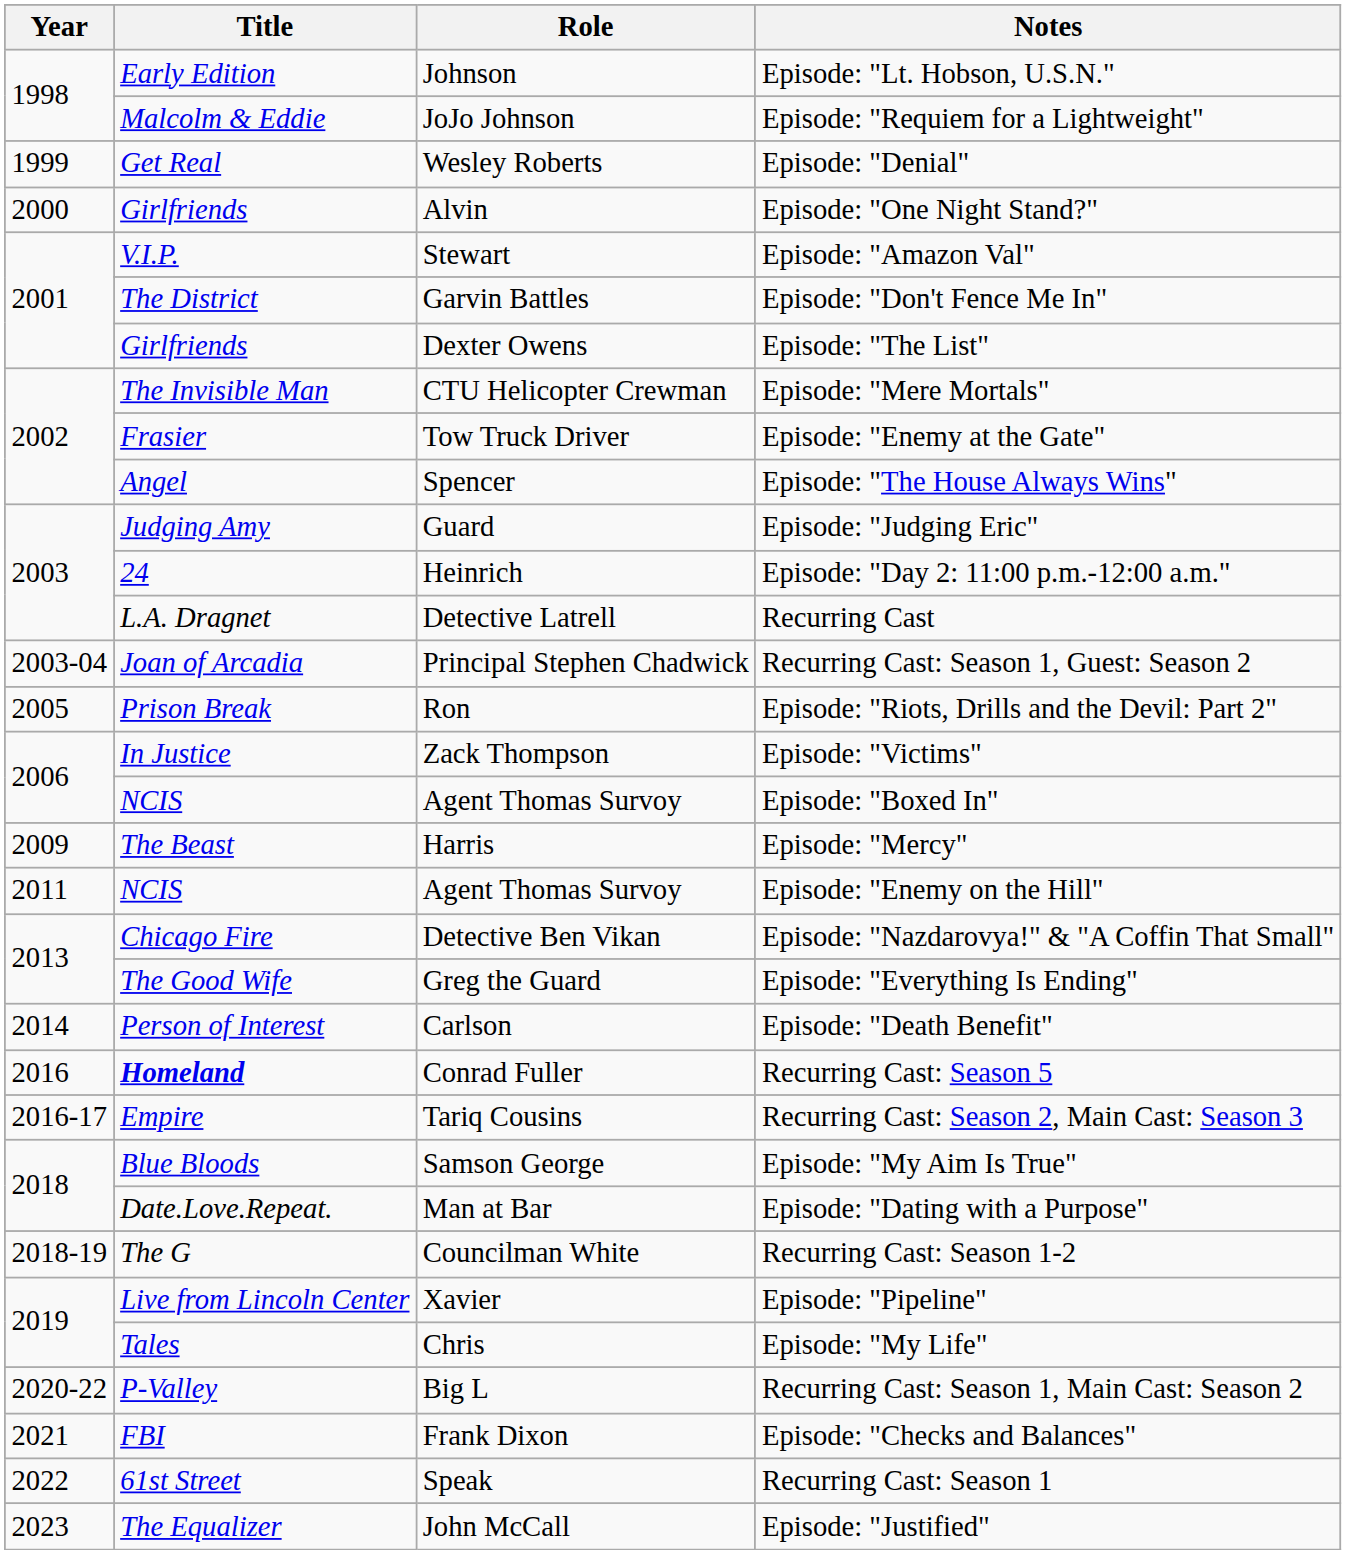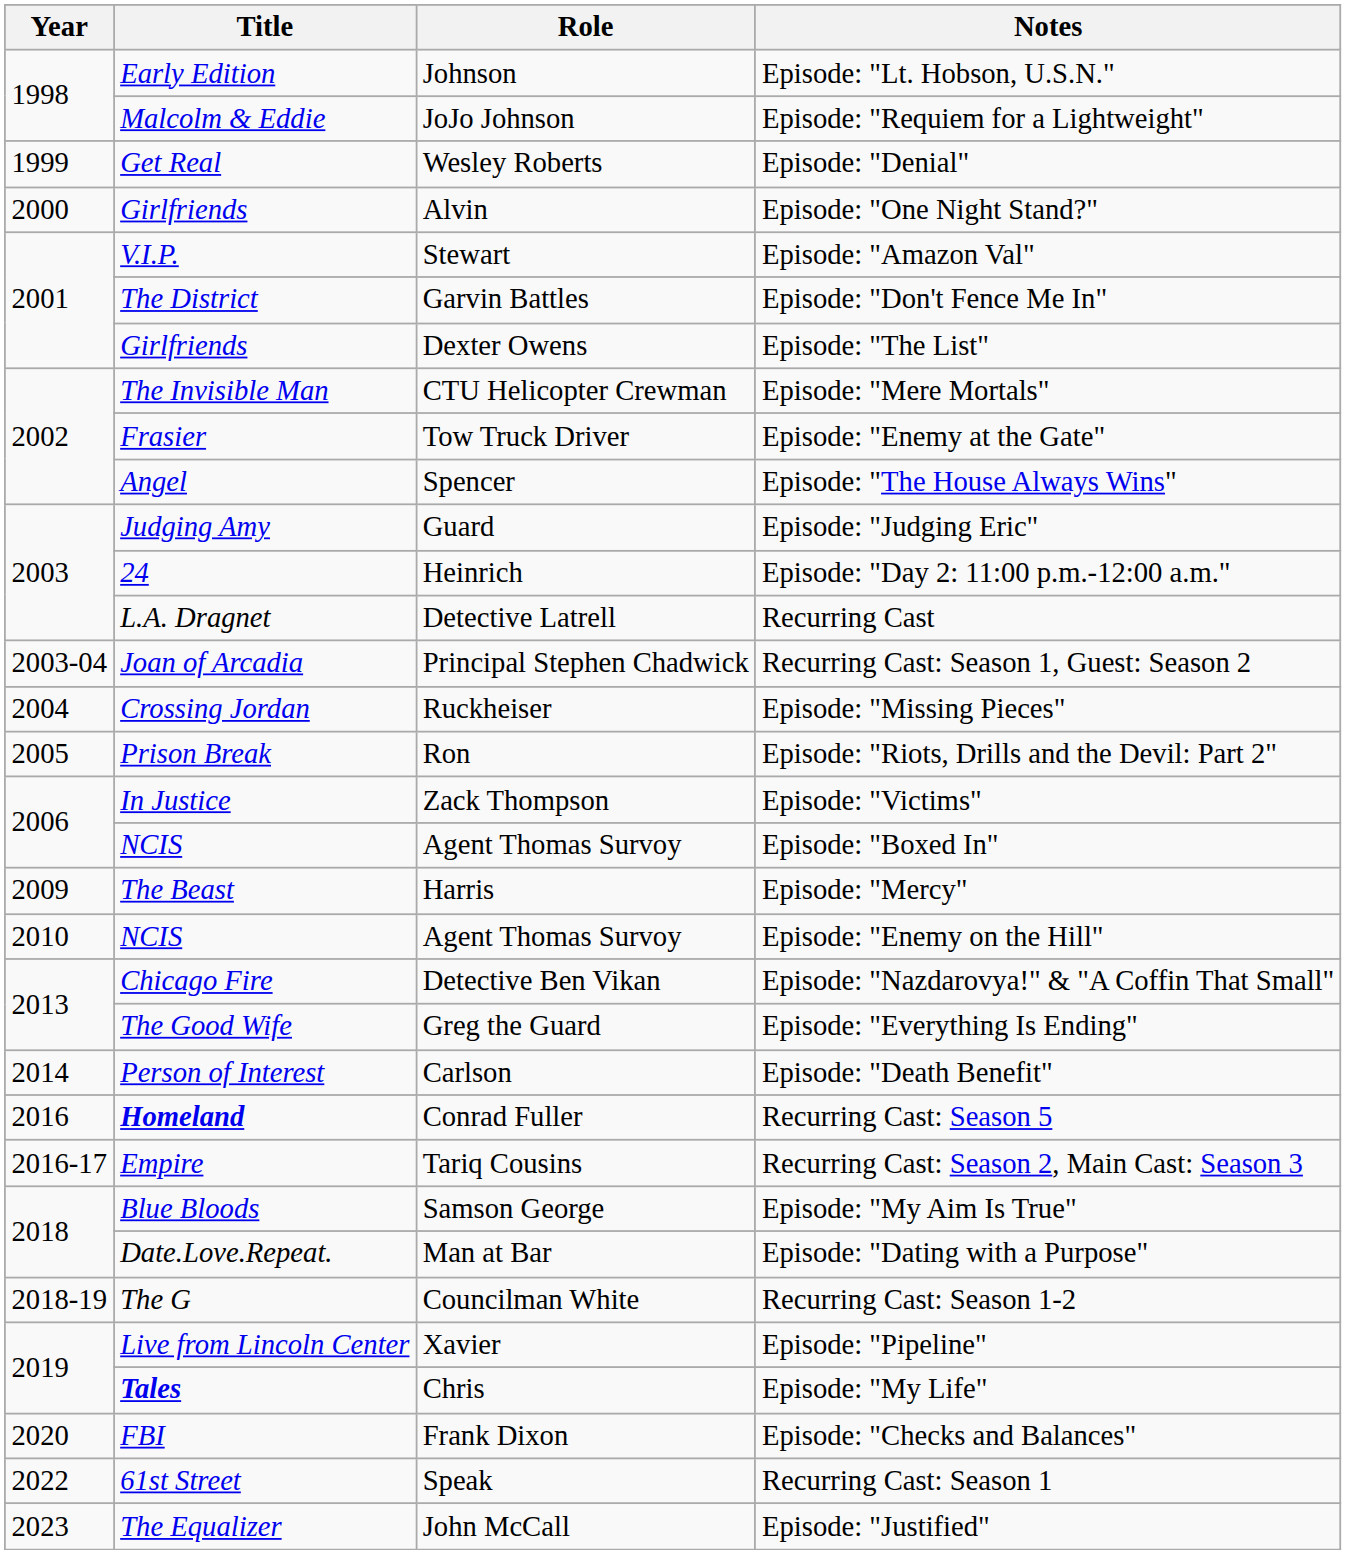 <table class="wikitable sortable">
 <tr>
 <th>Year</th>
 <th>Title</th>
 <th>Role</th>
 <th>Notes</th>
 </tr>
 <tr>
 <td rowspan="2">1998</td>
 <td><em><a href='#'>Early Edition</a></em></td>
 <td>Johnson</td>
 <td>Episode: "Lt. Hobson, U.S.N."</td>
 </tr>
 <tr>
 <td><em><a href='#'>Malcolm & Eddie</a></em></td>
 <td>JoJo Johnson</td>
 <td>Episode: "Requiem for a Lightweight"</td>
 </tr>
 <tr>
 <td>1999</td>
 <td><em><a href='#'>Get Real</a></em></td>
 <td>Wesley Roberts</td>
 <td>Episode: "Denial"</td>
 </tr>
 <tr>
 <td>2000</td>
 <td><em><a href='#'>Girlfriends</a></em></td>
 <td>Alvin</td>
 <td>Episode: "One Night Stand?"</td>
 </tr>
 <tr>
 <td rowspan="3">2001</td>
 <td><em><a href='#'>V.I.P.</a></em></td>
 <td>Stewart</td>
 <td>Episode: "Amazon Val"</td>
 </tr>
 <tr>
 <td><em><a href='#'>The District</a></em></td>
 <td>Garvin Battles</td>
 <td>Episode: "Don't Fence Me In"</td>
 </tr>
 <tr>
 <td><em><a href='#'>Girlfriends</a></em></td>
 <td>Dexter Owens</td>
 <td>Episode: "The List"</td>
 </tr>
 <tr>
 <td rowspan="3">2002</td>
 <td><em><a href='#'>The Invisible Man</a></em></td>
 <td>CTU Helicopter Crewman</td>
 <td>Episode: "Mere Mortals"</td>
 </tr>
 <tr>
 <td><em><a href='#'>Frasier</a></em></td>
 <td>Tow Truck Driver</td>
 <td>Episode: "Enemy at the Gate"</td>
 </tr>
 <tr>
 <td><em><a href='#'>Angel</a></em></td>
 <td>Spencer</td>
 <td>Episode: "<a href='#'>The House Always Wins</a>"</td>
 </tr>
 <tr>
 <td rowspan="3">2003</td>
 <td><em><a href='#'>Judging Amy</a></em></td>
 <td>Guard</td>
 <td>Episode: "Judging Eric"</td>
 </tr>
 <tr>
 <td><em><a href='#'>24</a></em></td>
 <td>Heinrich</td>
 <td>Episode: "Day 2: 11:00 p.m.-12:00 a.m."</td>
 </tr>
 <tr>
 <td><em>L.A. Dragnet</em></td>
 <td>Detective Latrell</td>
 <td>Recurring Cast</td>
 </tr>
 <tr>
 <td>2003-04</td>
 <td><em><a href='#'>Joan of Arcadia</a></em></td>
 <td>Principal Stephen Chadwick</td>
 <td>Recurring Cast: Season 1, Guest: Season 2</td>
 </tr>
 <tr>
+<td>2004</td>
+<td><em><a href='#'>Crossing Jordan</a></em></td>
+<td>Ruckheiser</td>
+<td>Episode: "Missing Pieces"</td>
+</tr>
+<tr>
 <td>2005</td>
 <td><em><a href='#'>Prison Break</a></em></td>
 <td>Ron</td>
 <td>Episode: "Riots, Drills and the Devil: Part 2"</td>
 </tr>
 <tr>
 <td rowspan="2">2006</td>
 <td><em><a href='#'>In Justice</a></em></td>
 <td>Zack Thompson</td>
 <td>Episode: "Victims"</td>
 </tr>
 <tr>
 <td><em><a href='#'>NCIS</a></em></td>
 <td>Agent Thomas Survoy</td>
 <td>Episode: "Boxed In"</td>
 </tr>
 <tr>
 <td>2009</td>
 <td><em><a href='#'>The Beast</a></em></td>
 <td>Harris</td>
 <td>Episode: "Mercy"</td>
 </tr>
 <tr>
-<td>2011</td>
+<td>2010</td>
 <td><em><a href='#'>NCIS</a></em></td>
 <td>Agent Thomas Survoy</td>
 <td>Episode: "Enemy on the Hill"</td>
 </tr>
 <tr>
 <td rowspan="2">2013</td>
 <td><em><a href='#'>Chicago Fire</a></em></td>
 <td>Detective Ben Vikan</td>
 <td>Episode: "Nazdarovya!" & "A Coffin That Small"</td>
 </tr>
 <tr>
 <td><em><a href='#'>The Good Wife</a></em></td>
 <td>Greg the Guard</td>
 <td>Episode: "Everything Is Ending"</td>
 </tr>
 <tr>
 <td>2014</td>
 <td><em><a href='#'>Person of Interest</a></em></td>
 <td>Carlson</td>
 <td>Episode: "Death Benefit"</td>
 </tr>
 <tr>
 <td>2016</td>
 <td><strong><em><a href='#'>Homeland</a></em></strong></td>
 <td>Conrad Fuller</td>
 <td>Recurring Cast: <a href='#'>Season 5</a></td>
 </tr>
 <tr>
 <td>2016-17</td>
 <td><em><a href='#'>Empire</a></em></td>
 <td>Tariq Cousins</td>
 <td>Recurring Cast: <a href='#'>Season 2</a>, Main Cast: <a href='#'>Season 3</a></td>
 </tr>
 <tr>
 <td rowspan="2">2018</td>
 <td><em><a href='#'>Blue Bloods</a></em></td>
 <td>Samson George</td>
 <td>Episode: "My Aim Is True"</td>
 </tr>
 <tr>
 <td><em>Date.Love.Repeat.</em></td>
 <td>Man at Bar</td>
 <td>Episode: "Dating with a Purpose"</td>
 </tr>
 <tr>
 <td>2018-19</td>
 <td><em>The G</em></td>
 <td>Councilman White</td>
 <td>Recurring Cast: Season 1-2</td>
 </tr>
 <tr>
 <td rowspan="2">2019</td>
 <td><em><a href='#'>Live from Lincoln Center</a></em></td>
 <td>Xavier</td>
 <td>Episode: "Pipeline"</td>
 </tr>
 <tr>
-<td><em><a href='#'>Tales</a></em></td>
+<td><strong><em><a href='#'>Tales</a></em></strong></td>
 <td>Chris</td>
 <td>Episode: "My Life"</td>
 </tr>
 <tr>
-<td>2020-22</td>
-<td><em><a href='#'>P-Valley</a></em></td>
-<td>Big L</td>
-<td>Recurring Cast: Season 1, Main Cast: Season 2</td>
-</tr>
-<tr>
-<td>2021</td>
+<td>2020</td>
 <td><em><a href='#'>FBI</a></em></td>
 <td>Frank Dixon</td>
 <td>Episode: "Checks and Balances"</td>
 </tr>
 <tr>
 <td>2022</td>
 <td><em><a href='#'>61st Street</a></em></td>
 <td>Speak</td>
 <td>Recurring Cast: Season 1</td>
 </tr>
 <tr>
 <td>2023</td>
 <td><em><a href='#'>The Equalizer</a></em></td>
 <td>John McCall</td>
 <td>Episode: "Justified"</td>
 </tr>
 </table>
